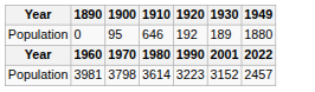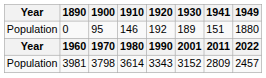 <table class="wikitable">
 <tr>
 <th>Year</th>
 <th>1890</th>
 <th>1900</th>
 <th>1910</th>
 <th>1920</th>
 <th>1930</th>
+<th>1941</th>
 <th>1949</th>
 </tr>
 <tr>
 <td>Population</td>
 <td>0</td>
 <td>95</td>
-<td>646</td>
+<td>146</td>
 <td>192</td>
 <td>189</td>
+<td>151</td>
 <td>1880</td>
 </tr>
 <tr>
 <th>Year</th>
 <th>1960</th>
 <th>1970</th>
 <th>1980</th>
 <th>1990</th>
 <th>2001</th>
+<th>2011</th>
 <th>2022</th>
 </tr>
 <tr>
 <td>Population</td>
 <td>3981</td>
 <td>3798</td>
 <td>3614</td>
-<td>3223</td>
+<td>3343</td>
 <td>3152</td>
+<td>2809</td>
 <td>2457</td>
 </tr>
 </table>
